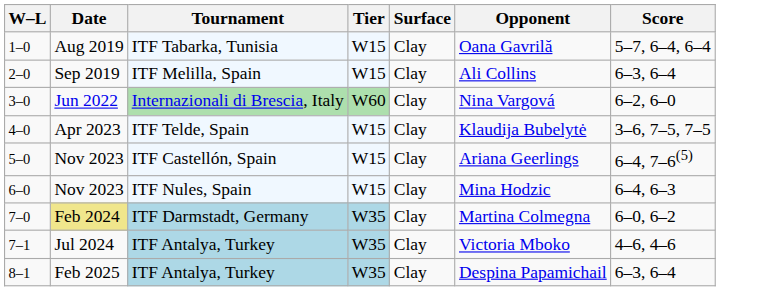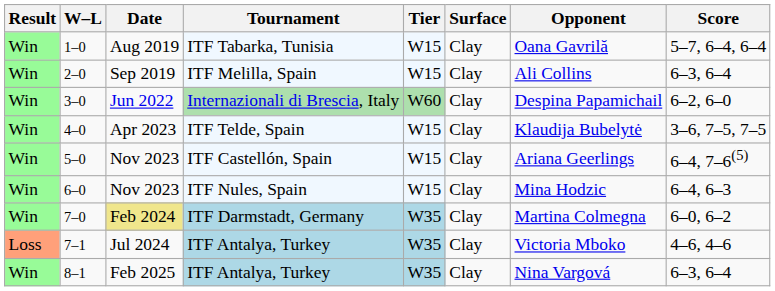 <table class="sortable wikitable">
 <tr>
+<th>Result</th>
 <th class=unsortable>W–L</th>
 <th>Date</th>
 <th>Tournament</th>
 <th>Tier</th>
 <th>Surface</th>
 <th>Opponent</th>
 <th class=unsortable>Score</th>
 </tr>
 <tr>
+<td style="background:#98fb98;">Win</td>
 <td><small>1–0</small></td>
 <td>Aug 2019</td>
 <td style="background:#f0f8ff;">ITF Tabarka, Tunisia</td>
 <td style="background:#f0f8ff;">W15</td>
 <td>Clay</td>
 <td> <a href='#'>Oana Gavrilă</a></td>
 <td>5–7, 6–4, 6–4</td>
 </tr>
 <tr>
+<td style="background:#98fb98;">Win</td>
 <td><small>2–0</small></td>
 <td>Sep 2019</td>
 <td style="background:#f0f8ff;">ITF Melilla, Spain</td>
 <td style="background:#f0f8ff;">W15</td>
 <td>Clay</td>
 <td> <a href='#'>Ali Collins</a></td>
 <td>6–3, 6–4</td>
 </tr>
 <tr>
+<td style="background:#98fb98;">Win</td>
 <td><small>3–0</small></td>
 <td><a href='#'>Jun 2022</a></td>
 <td style="background:#addfad;"><a href='#'>Internazionali di Brescia</a>, Italy</td>
 <td style="background:#addfad;">W60</td>
 <td>Clay</td>
-<td> <a href='#'>Nina Vargová</a></td>
+<td> <a href='#'>Despina Papamichail</a></td>
 <td>6–2, 6–0</td>
 </tr>
 <tr>
+<td style="background:#98fb98;">Win</td>
 <td><small>4–0</small></td>
 <td>Apr 2023</td>
 <td style="background:#f0f8ff;">ITF Telde, Spain</td>
 <td style="background:#f0f8ff;">W15</td>
 <td>Clay</td>
 <td> <a href='#'>Klaudija Bubelytė</a></td>
 <td>3–6, 7–5, 7–5</td>
 </tr>
 <tr>
+<td style="background:#98fb98;">Win</td>
 <td><small>5–0</small></td>
 <td>Nov 2023</td>
 <td style="background:#f0f8ff;">ITF Castellón, Spain</td>
 <td style="background:#f0f8ff;">W15</td>
 <td>Clay</td>
 <td> <a href='#'>Ariana Geerlings</a></td>
 <td>6–4, 7–6<sup>(5)</sup></td>
 </tr>
 <tr>
+<td style="background:#98fb98;">Win</td>
 <td><small>6–0</small></td>
 <td>Nov 2023</td>
 <td style="background:#f0f8ff;">ITF Nules, Spain</td>
 <td style="background:#f0f8ff;">W15</td>
 <td>Clay</td>
 <td> <a href='#'>Mina Hodzic</a></td>
 <td>6–4, 6–3</td>
 </tr>
 <tr>
+<td style="background:#98fb98;">Win</td>
 <td><small>7–0</small></td>
 <td style="background: khaki;">Feb 2024</td>
 <td style="background:lightblue;">ITF Darmstadt, Germany</td>
 <td style="background:lightblue;">W35</td>
 <td>Clay</td>
 <td> <a href='#'>Martina Colmegna</a></td>
 <td>6–0, 6–2</td>
 </tr>
 <tr>
+<td style="background:#ffa07a;">Loss</td>
 <td><small>7–1</small></td>
 <td>Jul 2024</td>
 <td style="background:lightblue;">ITF Antalya, Turkey</td>
 <td style="background:lightblue;">W35</td>
 <td>Clay</td>
 <td> <a href='#'>Victoria Mboko</a></td>
 <td>4–6, 4–6</td>
 </tr>
 <tr>
+<td style="background:#98fb98;">Win</td>
 <td><small>8–1</small></td>
 <td>Feb 2025</td>
 <td style="background:lightblue;">ITF Antalya, Turkey</td>
 <td style="background:lightblue;">W35</td>
 <td>Clay</td>
-<td> <a href='#'>Despina Papamichail</a></td>
+<td> <a href='#'>Nina Vargová</a></td>
 <td>6–3, 6–4</td>
 </tr>
 </table>
